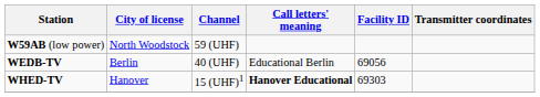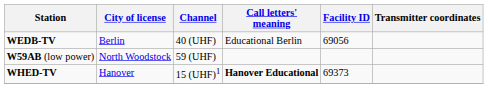 <table class="sortable wikitable">
 <tr>
 <th>Station</th>
 <th><a href='#'>City of license</a></th>
 <th><a href='#'>Channel</a></th>
 <th><a href='#'>Call letters'<br>meaning</a></th>
 <th><a href='#'>Facility ID</a></th>
 <th>Transmitter coordinates</th>
 </tr>
 <tr style="vertical-align: top; text-align: left;">
+<td><strong>WEDB-TV</strong></td>
+<td><a href='#'>Berlin</a></td>
+<td>40 (UHF)</td>
+<td>Educational Berlin</td>
+<td>69056</td>
+<td></td>
+</tr>
+<tr style="vertical-align: top; text-align: left;">
 <td><strong>W59AB</strong> (low power)</td>
 <td><a href='#'>North Woodstock</a></td>
 <td>59 (UHF)</td>
 <td></td>
 <td></td>
 <td></td>
 </tr>
 <tr style="vertical-align: top; text-align: left;">
-<td><strong>WEDB-TV</strong></td>
-<td><a href='#'>Berlin</a></td>
-<td>40 (UHF)</td>
-<td>Educational Berlin</td>
-<td>69056</td>
-<td></td>
-</tr>
-<tr style="vertical-align: top; text-align: left;">
 <td><strong>WHED-TV</strong></td>
 <td><a href='#'>Hanover</a></td>
 <td>15 (UHF)<sup>1</sup></td>
 <td><strong>Hanover Educational</strong></td>
-<td>69303</td>
+<td>69373</td>
 <td></td>
 </tr>
 <tr style="vertical-align: top; text-align: left;">
 </tr>
 </table>
